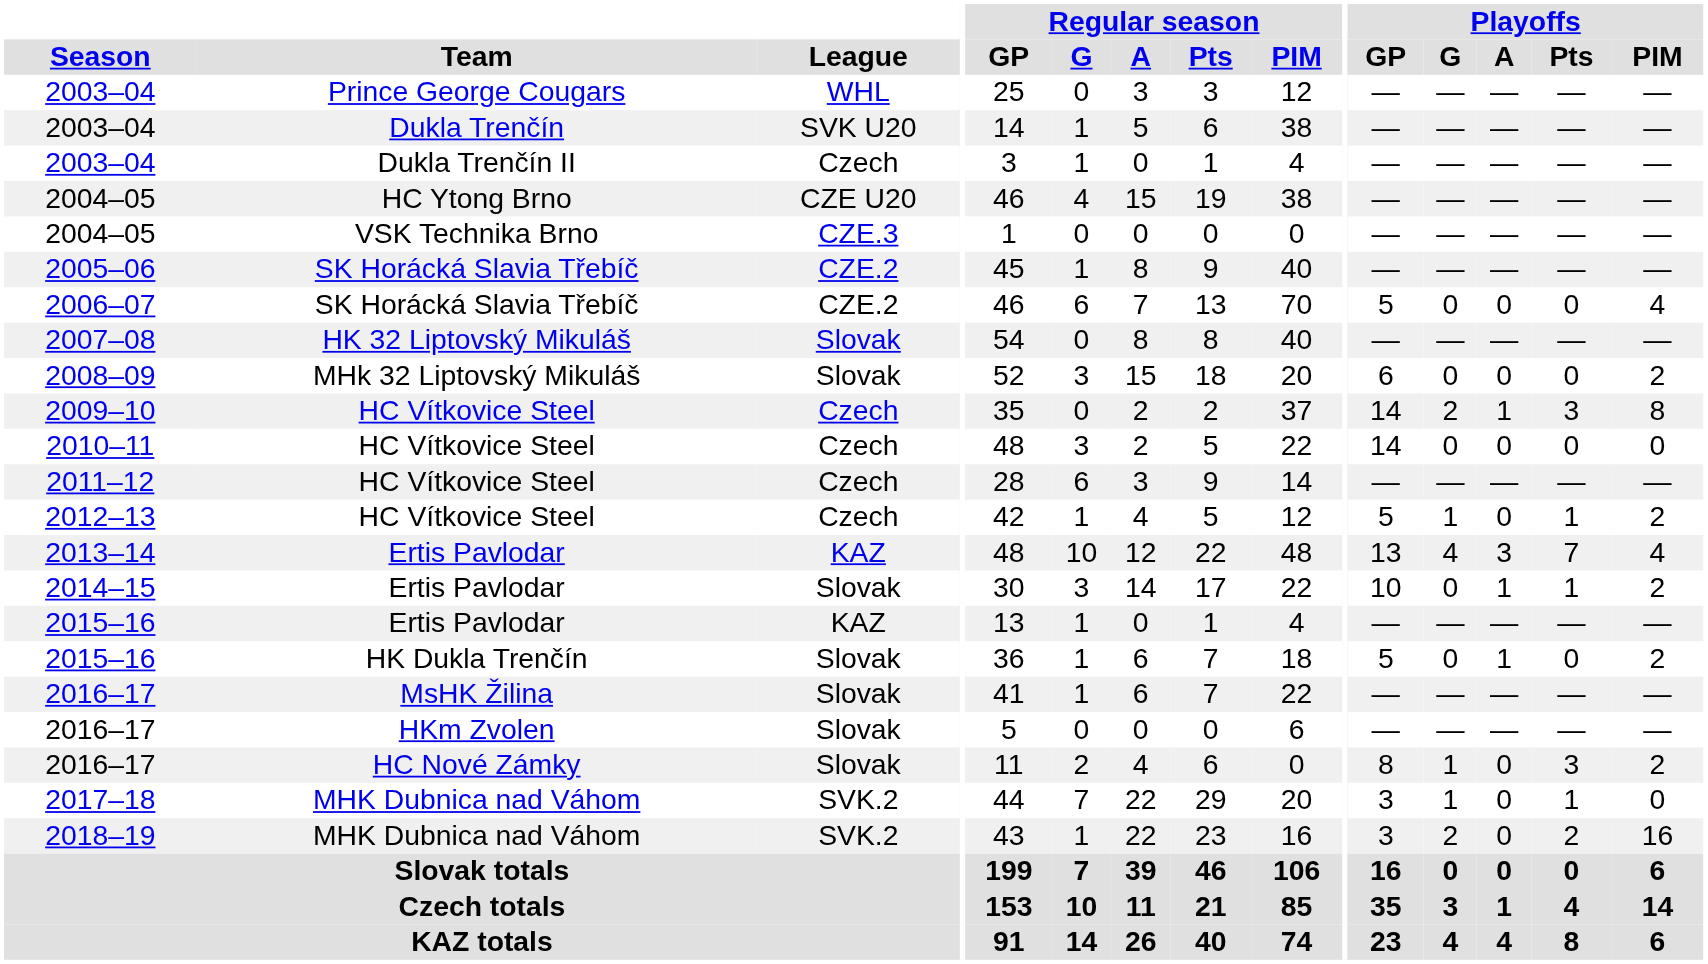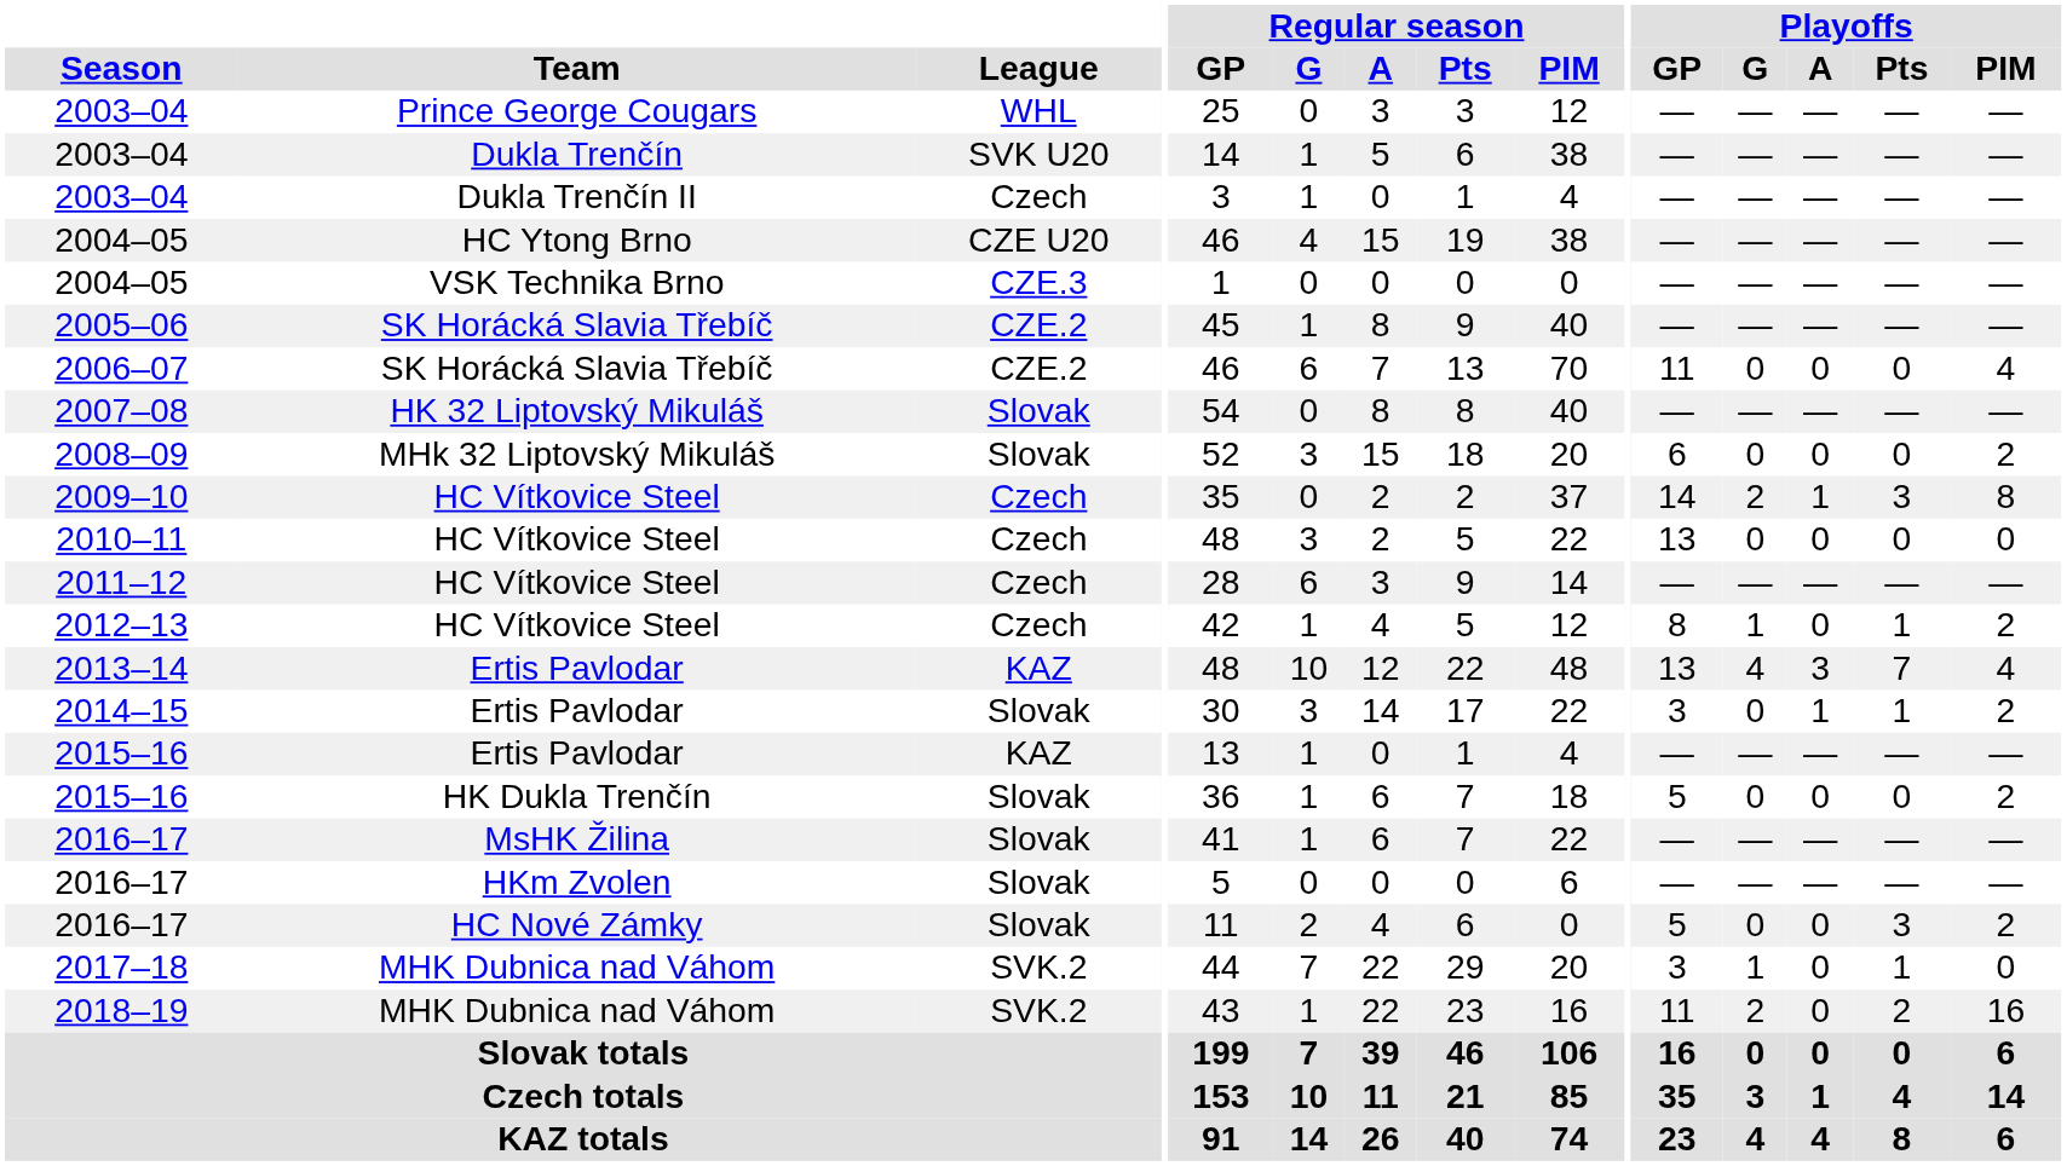 <table border="0" cellpadding="1" cellspacing="0" style="text-align:center; width:60em">
 <tr bgcolor="#e0e0e0">
 <th colspan="3" bgcolor="#ffffff"></th>
 <th rowspan="99" bgcolor="#ffffff"></th>
 <th colspan="5"><a href='#'>Regular season</a></th>
 <th rowspan="99" bgcolor="#ffffff"></th>
 <th colspan="5"><a href='#'>Playoffs</a></th>
 </tr>
 <tr bgcolor="#e0e0e0">
 <th><a href='#'>Season</a></th>
 <th>Team</th>
 <th>League</th>
 <th>GP</th>
 <th><a href='#'>G</a></th>
 <th><a href='#'>A</a></th>
 <th><a href='#'>Pts</a></th>
 <th><a href='#'>PIM</a></th>
 <th>GP</th>
 <th>G</th>
 <th>A</th>
 <th>Pts</th>
 <th>PIM</th>
 </tr>
 <tr>
 <td><a href='#'>2003–04</a></td>
 <td><a href='#'>Prince George Cougars</a></td>
 <td><a href='#'>WHL</a></td>
 <td>25</td>
 <td>0</td>
 <td>3</td>
 <td>3</td>
 <td>12</td>
 <td>—</td>
 <td>—</td>
 <td>—</td>
 <td>—</td>
 <td>—</td>
 </tr>
 <tr bgcolor="#f0f0f0">
 <td>2003–04</td>
 <td><a href='#'>Dukla Trenčín</a></td>
 <td>SVK U20</td>
 <td>14</td>
 <td>1</td>
 <td>5</td>
 <td>6</td>
 <td>38</td>
 <td>—</td>
 <td>—</td>
 <td>—</td>
 <td>—</td>
 <td>—</td>
 </tr>
 <tr>
 <td><a href='#'>2003–04</a></td>
 <td>Dukla Trenčín II</td>
 <td>Czech</td>
 <td>3</td>
 <td>1</td>
 <td>0</td>
 <td>1</td>
 <td>4</td>
 <td>—</td>
 <td>—</td>
 <td>—</td>
 <td>—</td>
 <td>—</td>
 </tr>
 <tr bgcolor="#f0f0f0">
 <td>2004–05</td>
 <td>HC Ytong Brno</td>
 <td>CZE U20</td>
 <td>46</td>
 <td>4</td>
 <td>15</td>
 <td>19</td>
 <td>38</td>
 <td>—</td>
 <td>—</td>
 <td>—</td>
 <td>—</td>
 <td>—</td>
 </tr>
 <tr>
 <td>2004–05</td>
 <td>VSK Technika Brno</td>
 <td><a href='#'>CZE.3</a></td>
 <td>1</td>
 <td>0</td>
 <td>0</td>
 <td>0</td>
 <td>0</td>
 <td>—</td>
 <td>—</td>
 <td>—</td>
 <td>—</td>
 <td>—</td>
 </tr>
 <tr bgcolor="#f0f0f0">
 <td><a href='#'>2005–06</a></td>
 <td><a href='#'>SK Horácká Slavia Třebíč</a></td>
 <td><a href='#'>CZE.2</a></td>
 <td>45</td>
 <td>1</td>
 <td>8</td>
 <td>9</td>
 <td>40</td>
 <td>—</td>
 <td>—</td>
 <td>—</td>
 <td>—</td>
 <td>—</td>
 </tr>
 <tr>
 <td><a href='#'>2006–07</a></td>
 <td>SK Horácká Slavia Třebíč</td>
 <td>CZE.2</td>
 <td>46</td>
 <td>6</td>
 <td>7</td>
 <td>13</td>
 <td>70</td>
-<td>5</td>
+<td>11</td>
 <td>0</td>
 <td>0</td>
 <td>0</td>
 <td>4</td>
 </tr>
 <tr bgcolor="#f0f0f0">
 <td><a href='#'>2007–08</a></td>
 <td><a href='#'>HK 32 Liptovský Mikuláš</a></td>
 <td><a href='#'>Slovak</a></td>
 <td>54</td>
 <td>0</td>
 <td>8</td>
 <td>8</td>
 <td>40</td>
 <td>—</td>
 <td>—</td>
 <td>—</td>
 <td>—</td>
 <td>—</td>
 </tr>
 <tr>
 <td><a href='#'>2008–09</a></td>
 <td>MHk 32 Liptovský Mikuláš</td>
 <td>Slovak</td>
 <td>52</td>
 <td>3</td>
 <td>15</td>
 <td>18</td>
 <td>20</td>
 <td>6</td>
 <td>0</td>
 <td>0</td>
 <td>0</td>
 <td>2</td>
 </tr>
 <tr bgcolor="#f0f0f0">
 <td><a href='#'>2009–10</a></td>
 <td><a href='#'>HC Vítkovice Steel</a></td>
 <td><a href='#'>Czech</a></td>
 <td>35</td>
 <td>0</td>
 <td>2</td>
 <td>2</td>
 <td>37</td>
 <td>14</td>
 <td>2</td>
 <td>1</td>
 <td>3</td>
 <td>8</td>
 </tr>
 <tr>
 <td><a href='#'>2010–11</a></td>
 <td>HC Vítkovice Steel</td>
 <td>Czech</td>
 <td>48</td>
 <td>3</td>
 <td>2</td>
 <td>5</td>
 <td>22</td>
-<td>14</td>
+<td>13</td>
 <td>0</td>
 <td>0</td>
 <td>0</td>
 <td>0</td>
 </tr>
 <tr bgcolor="#f0f0f0">
 <td><a href='#'>2011–12</a></td>
 <td>HC Vítkovice Steel</td>
 <td>Czech</td>
 <td>28</td>
 <td>6</td>
 <td>3</td>
 <td>9</td>
 <td>14</td>
 <td>—</td>
 <td>—</td>
 <td>—</td>
 <td>—</td>
 <td>—</td>
 </tr>
 <tr>
 <td><a href='#'>2012–13</a></td>
 <td>HC Vítkovice Steel</td>
 <td>Czech</td>
 <td>42</td>
 <td>1</td>
 <td>4</td>
 <td>5</td>
 <td>12</td>
-<td>5</td>
+<td>8</td>
 <td>1</td>
 <td>0</td>
 <td>1</td>
 <td>2</td>
 </tr>
 <tr bgcolor="#f0f0f0">
 <td><a href='#'>2013–14</a></td>
 <td><a href='#'>Ertis Pavlodar</a></td>
 <td><a href='#'>KAZ</a></td>
 <td>48</td>
 <td>10</td>
 <td>12</td>
 <td>22</td>
 <td>48</td>
 <td>13</td>
 <td>4</td>
 <td>3</td>
 <td>7</td>
 <td>4</td>
 </tr>
 <tr>
 <td><a href='#'>2014–15</a></td>
 <td>Ertis Pavlodar</td>
 <td>Slovak</td>
 <td>30</td>
 <td>3</td>
 <td>14</td>
 <td>17</td>
 <td>22</td>
-<td>10</td>
+<td>3</td>
 <td>0</td>
 <td>1</td>
 <td>1</td>
 <td>2</td>
 </tr>
 <tr bgcolor="#f0f0f0">
 <td><a href='#'>2015–16</a></td>
 <td>Ertis Pavlodar</td>
 <td>KAZ</td>
 <td>13</td>
 <td>1</td>
 <td>0</td>
 <td>1</td>
 <td>4</td>
 <td>—</td>
 <td>—</td>
 <td>—</td>
 <td>—</td>
 <td>—</td>
 </tr>
 <tr>
 <td><a href='#'>2015–16</a></td>
 <td>HK Dukla Trenčín</td>
 <td>Slovak</td>
 <td>36</td>
 <td>1</td>
 <td>6</td>
 <td>7</td>
 <td>18</td>
 <td>5</td>
 <td>0</td>
-<td>1</td>
+<td>0</td>
 <td>0</td>
 <td>2</td>
 </tr>
 <tr bgcolor="#f0f0f0">
 <td><a href='#'>2016–17</a></td>
 <td><a href='#'>MsHK Žilina</a></td>
 <td>Slovak</td>
 <td>41</td>
 <td>1</td>
 <td>6</td>
 <td>7</td>
 <td>22</td>
 <td>—</td>
 <td>—</td>
 <td>—</td>
 <td>—</td>
 <td>—</td>
 </tr>
 <tr>
 <td>2016–17</td>
 <td><a href='#'>HKm Zvolen</a></td>
 <td>Slovak</td>
 <td>5</td>
 <td>0</td>
 <td>0</td>
 <td>0</td>
 <td>6</td>
 <td>—</td>
 <td>—</td>
 <td>—</td>
 <td>—</td>
 <td>—</td>
 </tr>
 <tr bgcolor="#f0f0f0">
 <td>2016–17</td>
 <td><a href='#'>HC Nové Zámky</a></td>
 <td>Slovak</td>
 <td>11</td>
 <td>2</td>
 <td>4</td>
 <td>6</td>
 <td>0</td>
-<td>8</td>
-<td>1</td>
+<td>5</td>
+<td>0</td>
 <td>0</td>
 <td>3</td>
 <td>2</td>
 </tr>
 <tr>
 <td><a href='#'>2017–18</a></td>
 <td><a href='#'>MHK Dubnica nad Váhom</a></td>
 <td>SVK.2</td>
 <td>44</td>
 <td>7</td>
 <td>22</td>
 <td>29</td>
 <td>20</td>
 <td>3</td>
 <td>1</td>
 <td>0</td>
 <td>1</td>
 <td>0</td>
 </tr>
 <tr bgcolor="#f0f0f0">
 <td><a href='#'>2018–19</a></td>
 <td>MHK Dubnica nad Váhom</td>
 <td>SVK.2</td>
 <td>43</td>
 <td>1</td>
 <td>22</td>
 <td>23</td>
 <td>16</td>
-<td>3</td>
+<td>11</td>
 <td>2</td>
 <td>0</td>
 <td>2</td>
 <td>16</td>
 </tr>
 <tr bgcolor="#e0e0e0">
 <th colspan="3">Slovak totals</th>
 <th>199</th>
 <th>7</th>
 <th>39</th>
 <th>46</th>
 <th>106</th>
 <th>16</th>
 <th>0</th>
 <th>0</th>
 <th>0</th>
 <th>6</th>
 </tr>
 <tr bgcolor="#e0e0e0">
 <th colspan="3">Czech totals</th>
 <th>153</th>
 <th>10</th>
 <th>11</th>
 <th>21</th>
 <th>85</th>
 <th>35</th>
 <th>3</th>
 <th>1</th>
 <th>4</th>
 <th>14</th>
 </tr>
 <tr bgcolor="#e0e0e0">
 <th colspan="3">KAZ totals</th>
 <th>91</th>
 <th>14</th>
 <th>26</th>
 <th>40</th>
 <th>74</th>
 <th>23</th>
 <th>4</th>
 <th>4</th>
 <th>8</th>
 <th>6</th>
 </tr>
 </table>
